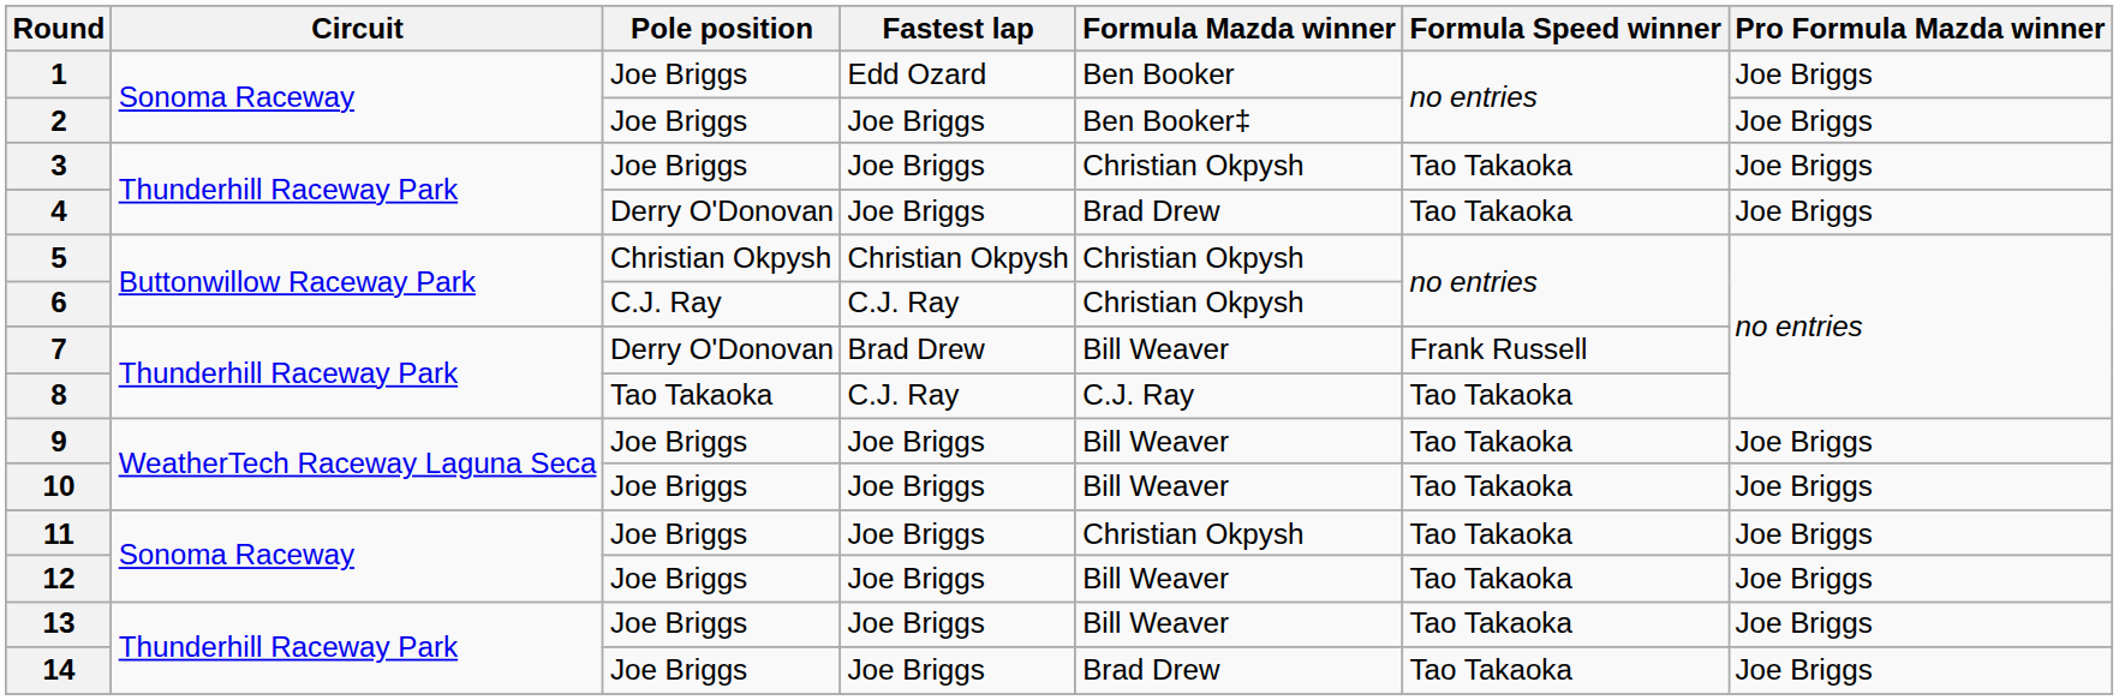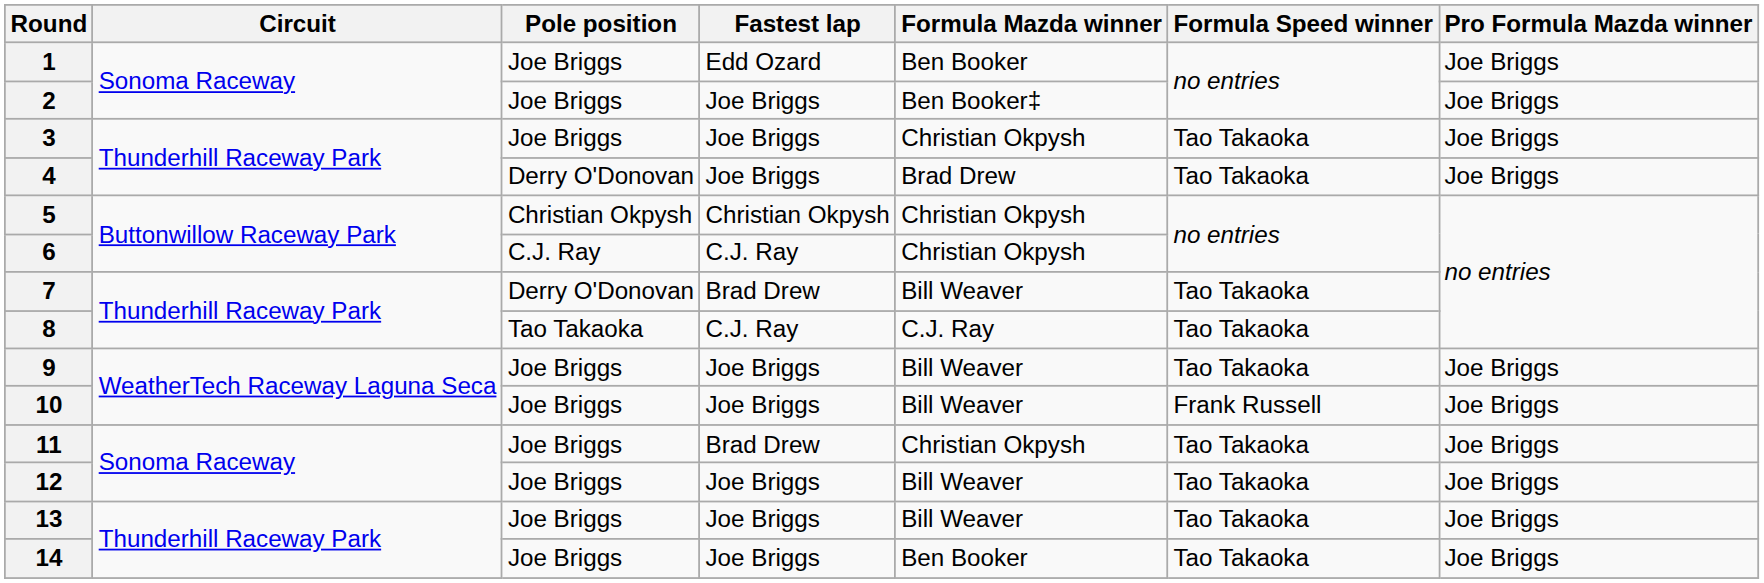 <table class="wikitable" style="font-size: 85%;">
 <tr>
 <th>Round</th>
 <th>Circuit</th>
 <th>Pole position</th>
 <th>Fastest lap</th>
 <th>Formula Mazda winner</th>
 <th>Formula Speed winner</th>
 <th>Pro Formula Mazda winner</th>
 </tr>
 <tr>
 <th>1</th>
 <td rowspan="2"> <a href='#'>Sonoma Raceway</a></td>
 <td> Joe Briggs</td>
 <td> Edd Ozard</td>
 <td> Ben Booker</td>
 <td rowspan="2"><em>no entries</em></td>
 <td> Joe Briggs</td>
 </tr>
 <tr>
 <th>2</th>
 <td> Joe Briggs</td>
 <td> Joe Briggs</td>
 <td> Ben Booker‡</td>
 <td> Joe Briggs</td>
 </tr>
 <tr>
 <th>3</th>
 <td rowspan="2"> <a href='#'>Thunderhill Raceway Park</a></td>
 <td> Joe Briggs</td>
 <td> Joe Briggs</td>
 <td> Christian Okpysh</td>
 <td> Tao Takaoka</td>
 <td> Joe Briggs</td>
 </tr>
 <tr>
 <th>4</th>
 <td> Derry O'Donovan</td>
 <td> Joe Briggs</td>
 <td> Brad Drew</td>
 <td> Tao Takaoka</td>
 <td> Joe Briggs</td>
 </tr>
 <tr>
 <th>5</th>
 <td rowspan="2"> <a href='#'>Buttonwillow Raceway Park</a></td>
 <td> Christian Okpysh</td>
 <td> Christian Okpysh</td>
 <td> Christian Okpysh</td>
 <td rowspan="2"><em>no entries</em></td>
 <td rowspan="4"><em>no entries</em></td>
 </tr>
 <tr>
 <th>6</th>
 <td> C.J. Ray</td>
 <td> C.J. Ray</td>
 <td> Christian Okpysh</td>
 </tr>
 <tr>
 <th>7</th>
 <td rowspan="2"> <a href='#'>Thunderhill Raceway Park</a></td>
 <td> Derry O'Donovan</td>
 <td> Brad Drew</td>
 <td> Bill Weaver</td>
-<td> Frank Russell</td>
+<td> Tao Takaoka</td>
 </tr>
 <tr>
 <th>8</th>
 <td> Tao Takaoka</td>
 <td> C.J. Ray</td>
 <td> C.J. Ray</td>
 <td> Tao Takaoka</td>
 </tr>
 <tr>
 <th>9</th>
 <td rowspan="2"> <a href='#'>WeatherTech Raceway Laguna Seca</a></td>
 <td> Joe Briggs</td>
 <td> Joe Briggs</td>
 <td> Bill Weaver</td>
 <td> Tao Takaoka</td>
 <td> Joe Briggs</td>
 </tr>
 <tr>
 <th>10</th>
 <td> Joe Briggs</td>
 <td> Joe Briggs</td>
 <td> Bill Weaver</td>
-<td> Tao Takaoka</td>
+<td> Frank Russell</td>
 <td> Joe Briggs</td>
 </tr>
 <tr>
 <th>11</th>
 <td rowspan="2"> <a href='#'>Sonoma Raceway</a></td>
 <td> Joe Briggs</td>
-<td> Joe Briggs</td>
+<td> Brad Drew</td>
 <td> Christian Okpysh</td>
 <td> Tao Takaoka</td>
 <td> Joe Briggs</td>
 </tr>
 <tr>
 <th>12</th>
 <td> Joe Briggs</td>
 <td> Joe Briggs</td>
 <td> Bill Weaver</td>
 <td> Tao Takaoka</td>
 <td> Joe Briggs</td>
 </tr>
 <tr>
 <th>13</th>
 <td rowspan="2"> <a href='#'>Thunderhill Raceway Park</a></td>
 <td> Joe Briggs</td>
 <td> Joe Briggs</td>
 <td> Bill Weaver</td>
 <td> Tao Takaoka</td>
 <td> Joe Briggs</td>
 </tr>
 <tr>
 <th>14</th>
 <td> Joe Briggs</td>
 <td> Joe Briggs</td>
-<td> Brad Drew</td>
+<td> Ben Booker</td>
 <td> Tao Takaoka</td>
 <td> Joe Briggs</td>
 </tr>
 </table>
